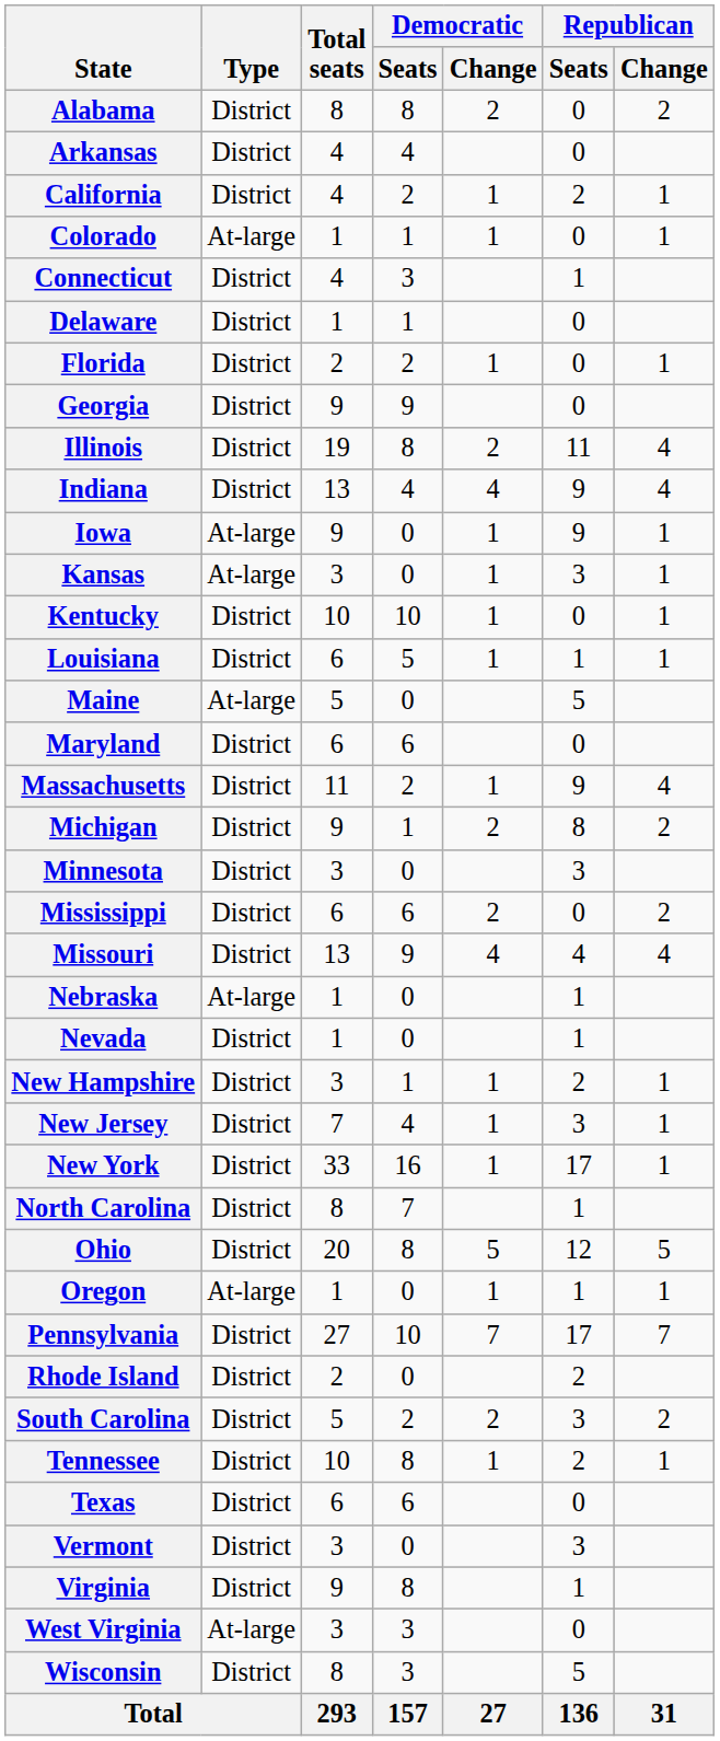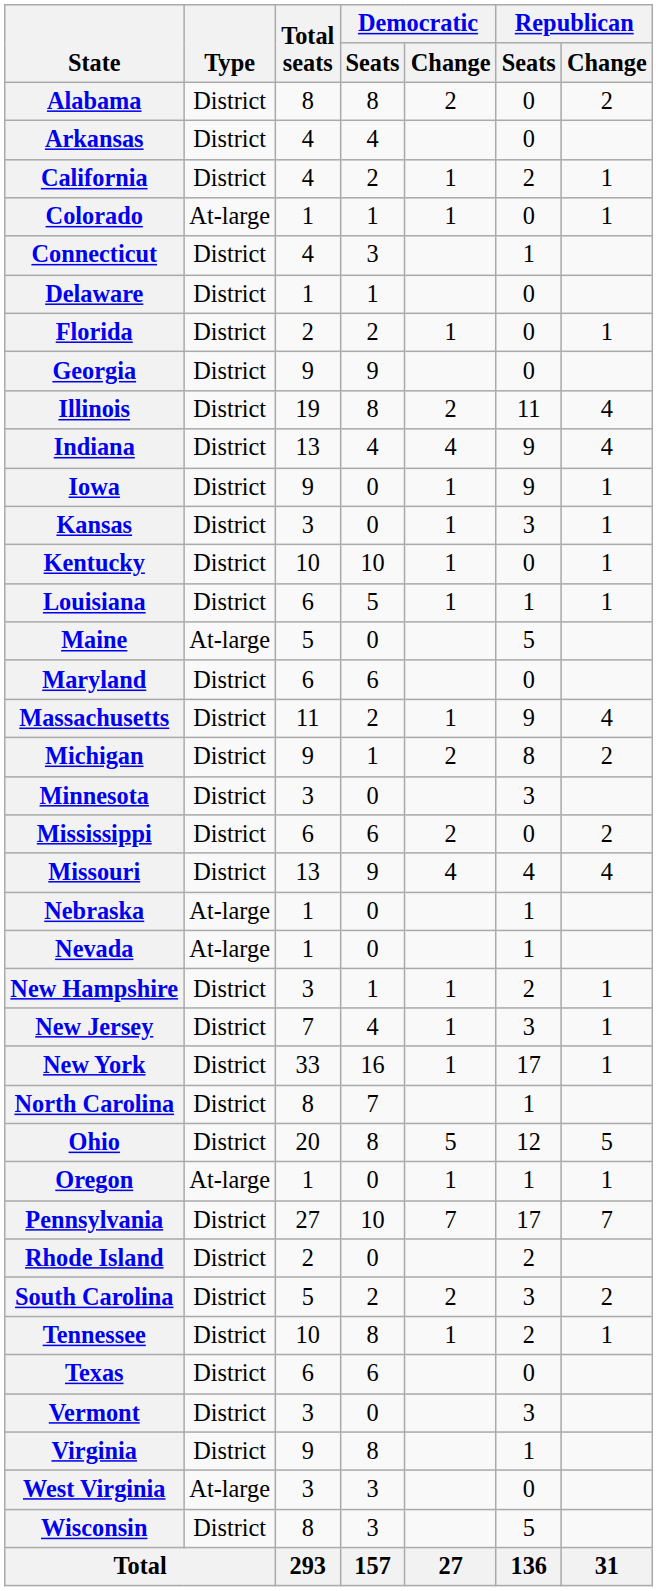 <table class="wikitable sortable" style="text-align:center">
 <tr valign=bottom>
 <th rowspan=2>State</th>
 <th rowspan=2>Type</th>
 <th rowspan=2>Total<br>seats</th>
 <th colspan=2 ><a href='#'>Democratic</a></th>
 <th colspan=2 ><a href='#'>Republican</a></th>
 </tr>
 <tr>
 <th>Seats</th>
 <th>Change</th>
 <th>Seats</th>
 <th>Change</th>
 </tr>
 <tr>
 <th><a href='#'>Alabama</a></th>
 <td>District</td>
 <td>8</td>
 <td>8</td>
 <td> 2</td>
 <td>0</td>
 <td> 2</td>
 </tr>
 <tr>
 <th><a href='#'>Arkansas</a></th>
 <td>District</td>
 <td>4</td>
 <td>4</td>
 <td></td>
 <td>0</td>
 <td></td>
 </tr>
 <tr>
 <th><a href='#'>California</a></th>
 <td>District</td>
 <td>4</td>
 <td>2</td>
 <td> 1</td>
 <td>2</td>
 <td> 1</td>
 </tr>
 <tr>
 <th><a href='#'>Colorado</a></th>
 <td>At-large</td>
 <td>1</td>
 <td>1</td>
 <td> 1</td>
 <td>0</td>
 <td> 1</td>
 </tr>
 <tr>
 <th><a href='#'>Connecticut</a></th>
 <td>District</td>
 <td>4</td>
 <td>3</td>
 <td></td>
 <td>1</td>
 <td></td>
 </tr>
 <tr>
 <th><a href='#'>Delaware</a></th>
 <td>District</td>
 <td>1</td>
 <td>1</td>
 <td></td>
 <td>0</td>
 <td></td>
 </tr>
 <tr>
 <th><a href='#'>Florida</a></th>
 <td>District</td>
 <td>2</td>
 <td>2</td>
 <td> 1</td>
 <td>0</td>
 <td> 1</td>
 </tr>
 <tr>
 <th><a href='#'>Georgia</a></th>
 <td>District</td>
 <td>9</td>
 <td>9</td>
 <td></td>
 <td>0</td>
 <td></td>
 </tr>
 <tr>
 <th><a href='#'>Illinois</a></th>
 <td>District</td>
 <td>19</td>
 <td>8</td>
 <td> 2</td>
 <td>11</td>
 <td> 4</td>
 </tr>
 <tr>
 <th><a href='#'>Indiana</a></th>
 <td>District</td>
 <td>13</td>
 <td>4</td>
 <td> 4</td>
 <td>9</td>
 <td> 4</td>
 </tr>
 <tr>
 <th><a href='#'>Iowa</a></th>
-<td>At-large</td>
+<td>District</td>
 <td>9</td>
 <td>0</td>
 <td> 1</td>
 <td>9</td>
 <td> 1</td>
 </tr>
 <tr>
 <th><a href='#'>Kansas</a></th>
-<td>At-large</td>
+<td>District</td>
 <td>3</td>
 <td>0</td>
 <td> 1</td>
 <td>3</td>
 <td> 1</td>
 </tr>
 <tr>
 <th><a href='#'>Kentucky</a></th>
 <td>District</td>
 <td>10</td>
 <td>10</td>
 <td> 1</td>
 <td>0</td>
 <td> 1</td>
 </tr>
 <tr>
 <th><a href='#'>Louisiana</a></th>
 <td>District</td>
 <td>6</td>
 <td>5</td>
 <td> 1</td>
 <td>1</td>
 <td> 1</td>
 </tr>
 <tr>
 <th><a href='#'>Maine</a></th>
 <td>At-large</td>
 <td>5</td>
 <td>0</td>
 <td></td>
 <td>5</td>
 <td></td>
 </tr>
 <tr>
 <th><a href='#'>Maryland</a></th>
 <td>District</td>
 <td>6</td>
 <td>6</td>
 <td></td>
 <td>0</td>
 <td></td>
 </tr>
 <tr>
 <th><a href='#'>Massachusetts</a></th>
 <td>District</td>
 <td>11</td>
 <td>2</td>
 <td> 1</td>
 <td>9</td>
 <td> 4</td>
 </tr>
 <tr>
 <th><a href='#'>Michigan</a></th>
 <td>District</td>
 <td>9</td>
 <td>1</td>
 <td> 2</td>
 <td>8</td>
 <td> 2</td>
 </tr>
 <tr>
 <th><a href='#'>Minnesota</a></th>
 <td>District</td>
 <td>3</td>
 <td>0</td>
 <td></td>
 <td>3</td>
 <td></td>
 </tr>
 <tr>
 <th><a href='#'>Mississippi</a></th>
 <td>District</td>
 <td>6</td>
 <td>6</td>
 <td> 2</td>
 <td>0</td>
 <td> 2</td>
 </tr>
 <tr>
 <th><a href='#'>Missouri</a></th>
 <td>District</td>
 <td>13</td>
 <td>9</td>
 <td> 4</td>
 <td>4</td>
 <td> 4</td>
 </tr>
 <tr>
 <th><a href='#'>Nebraska</a></th>
 <td>At-large</td>
 <td>1</td>
 <td>0</td>
 <td></td>
 <td>1</td>
 <td></td>
 </tr>
 <tr>
 <th><a href='#'>Nevada</a></th>
-<td>District</td>
+<td>At-large</td>
 <td>1</td>
 <td>0</td>
 <td></td>
 <td>1</td>
 <td></td>
 </tr>
 <tr>
 <th><a href='#'>New Hampshire</a></th>
 <td>District</td>
 <td>3</td>
 <td>1</td>
 <td> 1</td>
 <td>2</td>
 <td> 1</td>
 </tr>
 <tr>
 <th><a href='#'>New Jersey</a></th>
 <td>District</td>
 <td>7</td>
 <td>4</td>
 <td> 1</td>
 <td>3</td>
 <td> 1</td>
 </tr>
 <tr>
 <th><a href='#'>New York</a></th>
 <td>District</td>
 <td>33</td>
 <td>16</td>
 <td> 1</td>
 <td>17</td>
 <td> 1</td>
 </tr>
 <tr>
 <th><a href='#'>North Carolina</a></th>
 <td>District</td>
 <td>8</td>
 <td>7</td>
 <td></td>
 <td>1</td>
 <td></td>
 </tr>
 <tr>
 <th><a href='#'>Ohio</a></th>
 <td>District</td>
 <td>20</td>
 <td>8</td>
 <td> 5</td>
 <td>12</td>
 <td> 5</td>
 </tr>
 <tr>
 <th><a href='#'>Oregon</a></th>
 <td>At-large</td>
 <td>1</td>
 <td>0</td>
 <td> 1</td>
 <td>1</td>
 <td> 1</td>
 </tr>
 <tr>
 <th><a href='#'>Pennsylvania</a></th>
 <td>District</td>
 <td>27</td>
 <td>10</td>
 <td> 7</td>
 <td>17</td>
 <td> 7</td>
 </tr>
 <tr>
 <th><a href='#'>Rhode Island</a></th>
 <td>District</td>
 <td>2</td>
 <td>0</td>
 <td></td>
 <td>2</td>
 <td></td>
 </tr>
 <tr>
 <th><a href='#'>South Carolina</a></th>
 <td>District</td>
 <td>5</td>
 <td>2</td>
 <td> 2</td>
 <td>3</td>
 <td> 2</td>
 </tr>
 <tr>
 <th><a href='#'>Tennessee</a></th>
 <td>District</td>
 <td>10</td>
 <td>8</td>
 <td> 1</td>
 <td>2</td>
 <td> 1</td>
 </tr>
 <tr>
 <th><a href='#'>Texas</a></th>
 <td>District</td>
 <td>6</td>
 <td>6</td>
 <td></td>
 <td>0</td>
 <td></td>
 </tr>
 <tr>
 <th><a href='#'>Vermont</a></th>
 <td>District</td>
 <td>3</td>
 <td>0</td>
 <td></td>
 <td>3</td>
 <td></td>
 </tr>
 <tr>
 <th><a href='#'>Virginia</a></th>
 <td>District</td>
 <td>9</td>
 <td>8</td>
 <td></td>
 <td>1</td>
 <td></td>
 </tr>
 <tr>
 <th><a href='#'>West Virginia</a></th>
 <td>At-large</td>
 <td>3</td>
 <td>3</td>
 <td></td>
 <td>0</td>
 <td></td>
 </tr>
 <tr>
 <th><a href='#'>Wisconsin</a></th>
 <td>District</td>
 <td>8</td>
 <td>3</td>
 <td></td>
 <td>5</td>
 <td></td>
 </tr>
 <tr>
 <th align=center colspan=2>Total</th>
 <th>293</th>
 <th>157<br></th>
 <th> 27</th>
 <th>136<br></th>
 <th> 31</th>
 </tr>
 </table>
